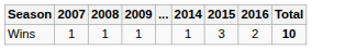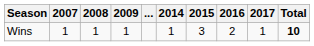 <table class=wikitable style=font-size:97%>
 <tr>
 <th>Season</th>
 <th>2007</th>
 <th>2008</th>
 <th>2009</th>
 <th>...</th>
 <th>2014</th>
 <th>2015</th>
 <th>2016</th>
+<th>2017</th>
 <th>Total</th>
 </tr>
 <tr align=center>
 <td align=left>Wins</td>
 <td>1</td>
 <td>1</td>
 <td>1</td>
 <td></td>
 <td>1</td>
 <td>3</td>
 <td>2</td>
+<td>1</td>
 <td><strong>10</strong></td>
 </tr>
 </table>
